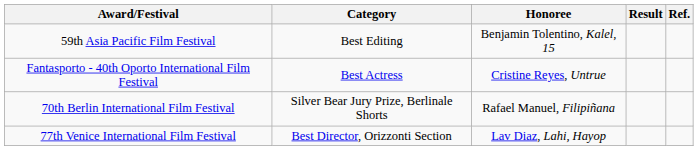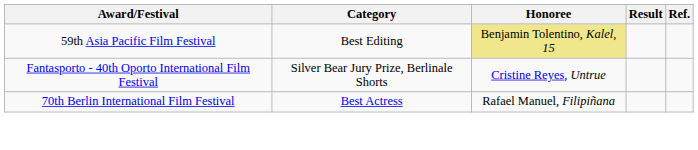 <table class="wikitable" style="text-align:center; font-size:100%; line-height:18px;"  width="100%">
 <tr>
 <th>Award/Festival</th>
 <th>Category</th>
 <th>Honoree</th>
 <th>Result</th>
 <th>Ref.</th>
 </tr>
 <tr>
 <td>59th <a href='#'>Asia Pacific Film Festival</a></td>
 <td>Best Editing</td>
-<td>Benjamin Tolentino, <em>Kalel, 15</em></td>
+<td style="background: khaki;">Benjamin Tolentino, <em>Kalel, 15</em></td>
 <td></td>
 <td></td>
 </tr>
 <tr>
 <td><a href='#'>Fantasporto - 40th Oporto International Film Festival</a></td>
-<td><a href='#'>Best Actress</a></td>
+<td>Silver Bear Jury Prize, Berlinale Shorts</td>
 <td><a href='#'>Cristine Reyes</a>, <em>Untrue</em></td>
 <td></td>
 <td></td>
 </tr>
 <tr>
 <td><a href='#'>70th Berlin International Film Festival</a></td>
-<td>Silver Bear Jury Prize, Berlinale Shorts</td>
+<td><a href='#'>Best Actress</a></td>
 <td>Rafael Manuel, <em>Filipiñana</em></td>
 <td></td>
 <td></td>
 </tr>
-<tr>
-<td><a href='#'>77th Venice International Film Festival</a></td>
-<td><a href='#'>Best Director</a>, Orizzonti Section</td>
-<td><a href='#'>Lav Diaz</a>, <em>Lahi, Hayop</em></td>
-<td></td>
-<td></td>
-</tr>
 </table>
